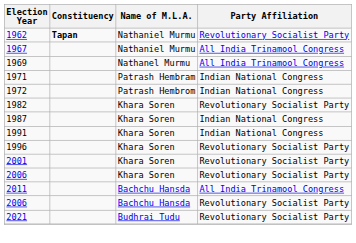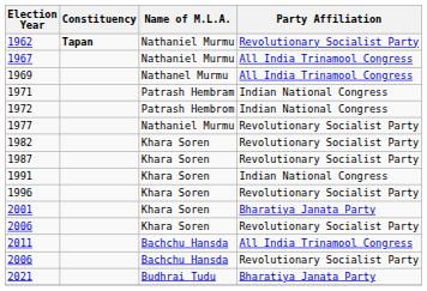 <table class="wikitable sortable"ìÍĦĤĠčw>
 <tr>
 <th>Election<br> Year</th>
 <th>Constituency</th>
 <th>Name of M.L.A.</th>
 <th>Party Affiliation</th>
 </tr>
 <tr>
 <td><a href='#'>1962</a></td>
 <td><strong>Tapan</strong></td>
 <td>Nathaniel Murmu</td>
 <td><a href='#'>Revolutionary Socialist Party</a></td>
 </tr>
 <tr>
 <td><a href='#'>1967</a></td>
 <td></td>
 <td>Nathaniel Murmu</td>
 <td><a href='#'>All India Trinamool Congress</a></td>
 </tr>
 <tr>
 <td>1969</td>
 <td></td>
 <td>Nathanel Murmu</td>
 <td><a href='#'>All India Trinamool Congress</a></td>
 </tr>
 <tr>
 <td>1971</td>
 <td></td>
 <td>Patrash Hembram</td>
 <td>Indian National Congress</td>
 </tr>
 <tr>
 <td>1972</td>
 <td></td>
 <td>Patrash Hembrom</td>
 <td>Indian National Congress</td>
 </tr>
 <tr>
+<td>1977</td>
+<td></td>
+<td>Nathaniel Murmu</td>
+<td>Revolutionary Socialist Party</td>
+</tr>
+<tr>
 <td>1982</td>
 <td></td>
 <td>Khara Soren</td>
 <td>Revolutionary Socialist Party</td>
 </tr>
 <tr>
 <td>1987</td>
 <td></td>
 <td>Khara Soren</td>
-<td>Indian National Congress</td>
+<td>Revolutionary Socialist Party</td>
 </tr>
 <tr>
 <td>1991</td>
 <td></td>
 <td>Khara Soren</td>
 <td>Indian National Congress</td>
 </tr>
 <tr>
 <td>1996</td>
 <td></td>
 <td>Khara Soren</td>
 <td>Revolutionary Socialist Party</td>
 </tr>
 <tr>
 <td><a href='#'>2001</a></td>
 <td></td>
 <td>Khara Soren</td>
-<td>Revolutionary Socialist Party</td>
+<td><a href='#'>Bharatiya Janata Party</a></td>
 </tr>
 <tr>
 <td><a href='#'>2006</a></td>
 <td></td>
 <td>Khara Soren</td>
 <td>Revolutionary Socialist Party</td>
 </tr>
 <tr>
 <td><a href='#'>2011</a></td>
 <td></td>
 <td><a href='#'>Bachchu Hansda</a></td>
 <td><a href='#'>All India Trinamool Congress</a></td>
 </tr>
 <tr>
 <td><a href='#'>2006</a></td>
 <td></td>
 <td><a href='#'>Bachchu Hansda</a></td>
 <td>Revolutionary Socialist Party</td>
 </tr>
 <tr>
 <td><a href='#'>2021</a></td>
 <td></td>
 <td><a href='#'>Budhrai Tudu</a></td>
-<td>Revolutionary Socialist Party</td>
+<td><a href='#'>Bharatiya Janata Party</a></td>
 </tr>
 <tr>
 </tr>
 </table>
